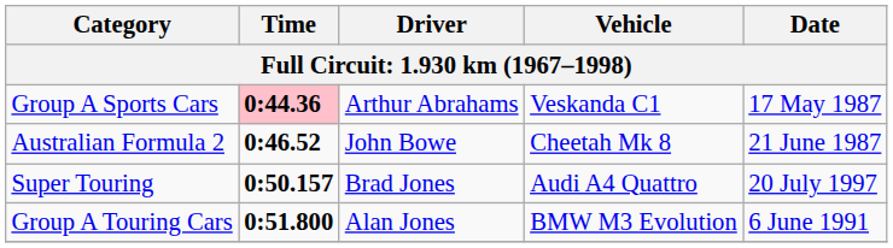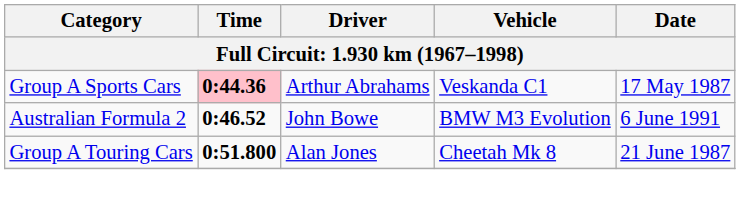 <table class="wikitable">
 <tr>
 <th>Category</th>
 <th>Time</th>
 <th>Driver</th>
 <th>Vehicle</th>
 <th>Date</th>
 </tr>
 <tr>
 <th colspan=5>Full Circuit: 1.930 km (1967–1998)</th>
 </tr>
 <tr>
 <td><a href='#'>Group A Sports Cars</a></td>
 <td style="background: pink;"><strong>0:44.36</strong></td>
 <td><a href='#'>Arthur Abrahams</a></td>
 <td><a href='#'>Veskanda C1</a></td>
 <td><a href='#'>17 May 1987</a></td>
 </tr>
 <tr>
 <td><a href='#'>Australian Formula 2</a></td>
 <td><strong>0:46.52</strong></td>
 <td><a href='#'>John Bowe</a></td>
-<td><a href='#'>Cheetah Mk 8</a></td>
-<td><a href='#'>21 June 1987</a></td>
-</tr>
-<tr>
-<td><a href='#'>Super Touring</a></td>
-<td><strong>0:50.157</strong></td>
-<td><a href='#'>Brad Jones</a></td>
-<td><a href='#'>Audi A4 Quattro</a></td>
-<td><a href='#'>20 July 1997</a></td>
+<td><a href='#'>BMW M3 Evolution</a></td>
+<td><a href='#'>6 June 1991</a></td>
 </tr>
 <tr>
 <td><a href='#'>Group A Touring Cars</a></td>
 <td><strong>0:51.800</strong></td>
 <td><a href='#'>Alan Jones</a></td>
-<td><a href='#'>BMW M3 Evolution</a></td>
-<td><a href='#'>6 June 1991</a></td>
+<td><a href='#'>Cheetah Mk 8</a></td>
+<td><a href='#'>21 June 1987</a></td>
 </tr>
 <tr>
 </tr>
 </table>
